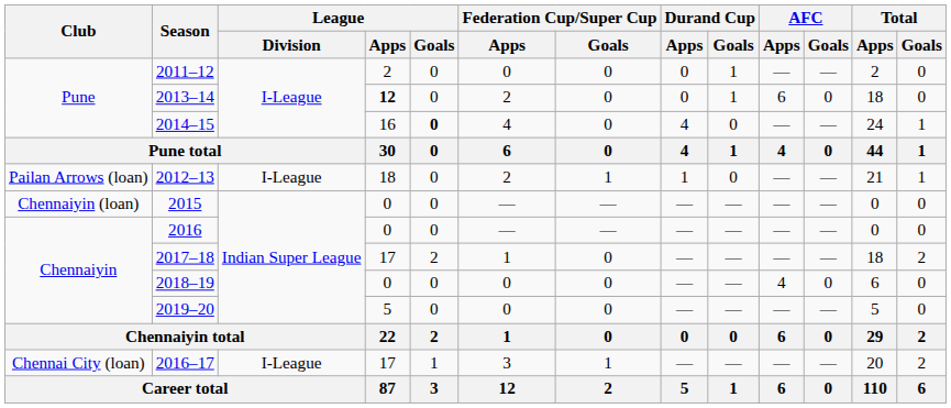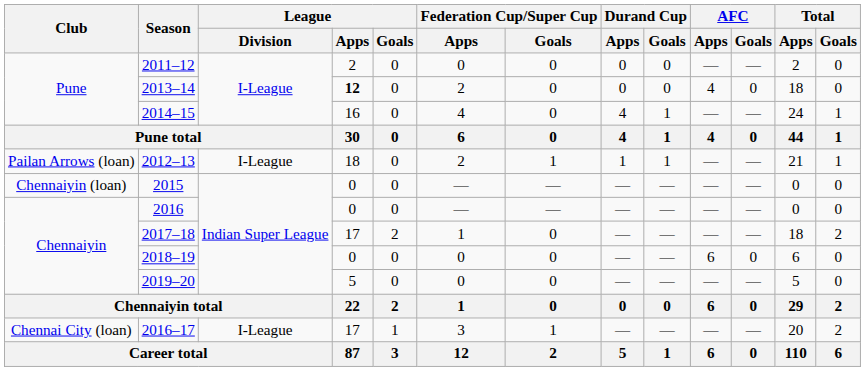 <table class="wikitable" style="text-align: center;">
 <tr>
 <th rowspan="2">Club</th>
 <th rowspan="2">Season</th>
 <th colspan="3">League</th>
 <th colspan="2">Federation Cup/Super Cup</th>
 <th colspan="2">Durand Cup</th>
 <th colspan="2"><a href='#'>AFC</a></th>
 <th colspan="2">Total</th>
 </tr>
 <tr>
 <th>Division</th>
 <th>Apps</th>
 <th>Goals</th>
 <th>Apps</th>
 <th>Goals</th>
 <th>Apps</th>
 <th>Goals</th>
 <th>Apps</th>
 <th>Goals</th>
 <th>Apps</th>
 <th>Goals</th>
 </tr>
 <tr>
 <td rowspan="3"><a href='#'>Pune</a></td>
 <td><a href='#'>2011–12</a></td>
 <td rowspan="3"><a href='#'>I-League</a></td>
 <td>2</td>
 <td>0</td>
 <td>0</td>
 <td>0</td>
 <td>0</td>
-<td>1</td>
+<td>0</td>
 <td>—</td>
 <td>—</td>
 <td>2</td>
 <td>0</td>
 </tr>
 <tr>
 <td><a href='#'>2013–14</a></td>
 <td><strong>12</strong></td>
 <td>0</td>
 <td>2</td>
 <td>0</td>
 <td>0</td>
-<td>1</td>
-<td>6</td>
+<td>0</td>
+<td>4</td>
 <td>0</td>
 <td>18</td>
 <td>0</td>
 </tr>
 <tr>
 <td><a href='#'>2014–15</a></td>
 <td>16</td>
-<td><strong>0</strong></td>
+<td>0</td>
 <td>4</td>
 <td>0</td>
 <td>4</td>
-<td>0</td>
+<td>1</td>
 <td>—</td>
 <td>—</td>
 <td>24</td>
 <td>1</td>
 </tr>
 <tr>
 <th colspan="3">Pune total</th>
 <th>30</th>
 <th>0</th>
 <th>6</th>
 <th>0</th>
 <th>4</th>
 <th>1</th>
 <th>4</th>
 <th>0</th>
 <th>44</th>
 <th>1</th>
 </tr>
 <tr>
 <td rowspan="1"><a href='#'>Pailan Arrows</a> (loan)</td>
 <td><a href='#'>2012–13</a></td>
 <td rowspan="1">I-League</td>
 <td>18</td>
 <td>0</td>
 <td>2</td>
 <td>1</td>
 <td>1</td>
-<td>0</td>
+<td>1</td>
 <td>—</td>
 <td>—</td>
 <td>21</td>
 <td>1</td>
 </tr>
 <tr>
 <td rowspan="1"><a href='#'>Chennaiyin</a> (loan)</td>
 <td><a href='#'>2015</a></td>
 <td rowspan="5"><a href='#'>Indian Super League</a></td>
 <td>0</td>
 <td>0</td>
 <td>—</td>
 <td>—</td>
 <td>—</td>
 <td>—</td>
 <td>—</td>
 <td>—</td>
 <td>0</td>
 <td>0</td>
 </tr>
 <tr>
 <td rowspan="4"><a href='#'>Chennaiyin</a></td>
 <td><a href='#'>2016</a></td>
 <td>0</td>
 <td>0</td>
 <td>—</td>
 <td>—</td>
 <td>—</td>
 <td>—</td>
 <td>—</td>
 <td>—</td>
 <td>0</td>
 <td>0</td>
 </tr>
 <tr>
 <td><a href='#'>2017–18</a></td>
 <td>17</td>
 <td>2</td>
 <td>1</td>
 <td>0</td>
 <td>—</td>
 <td>—</td>
 <td>—</td>
 <td>—</td>
 <td>18</td>
 <td>2</td>
 </tr>
 <tr>
 <td><a href='#'>2018–19</a></td>
 <td>0</td>
 <td>0</td>
 <td>0</td>
 <td>0</td>
 <td>—</td>
 <td>—</td>
-<td>4</td>
+<td>6</td>
 <td>0</td>
 <td>6</td>
 <td>0</td>
 </tr>
 <tr>
 <td><a href='#'>2019–20</a></td>
 <td>5</td>
 <td>0</td>
 <td>0</td>
 <td>0</td>
 <td>—</td>
 <td>—</td>
 <td>—</td>
 <td>—</td>
 <td>5</td>
 <td>0</td>
 </tr>
 <tr>
 <th colspan="3">Chennaiyin total</th>
 <th>22</th>
 <th>2</th>
 <th>1</th>
 <th>0</th>
 <th>0</th>
 <th>0</th>
 <th>6</th>
 <th>0</th>
 <th>29</th>
 <th>2</th>
 </tr>
 <tr>
 <td rowspan="1"><a href='#'>Chennai City</a> (loan)</td>
 <td><a href='#'>2016–17</a></td>
 <td rowspan="1">I-League</td>
 <td>17</td>
 <td>1</td>
 <td>3</td>
 <td>1</td>
 <td>—</td>
 <td>—</td>
 <td>—</td>
 <td>—</td>
 <td>20</td>
 <td>2</td>
 </tr>
 <tr>
 <th colspan="3">Career total</th>
 <th>87</th>
 <th>3</th>
 <th>12</th>
 <th>2</th>
 <th>5</th>
 <th>1</th>
 <th>6</th>
 <th>0</th>
 <th>110</th>
 <th>6</th>
 </tr>
 </table>
